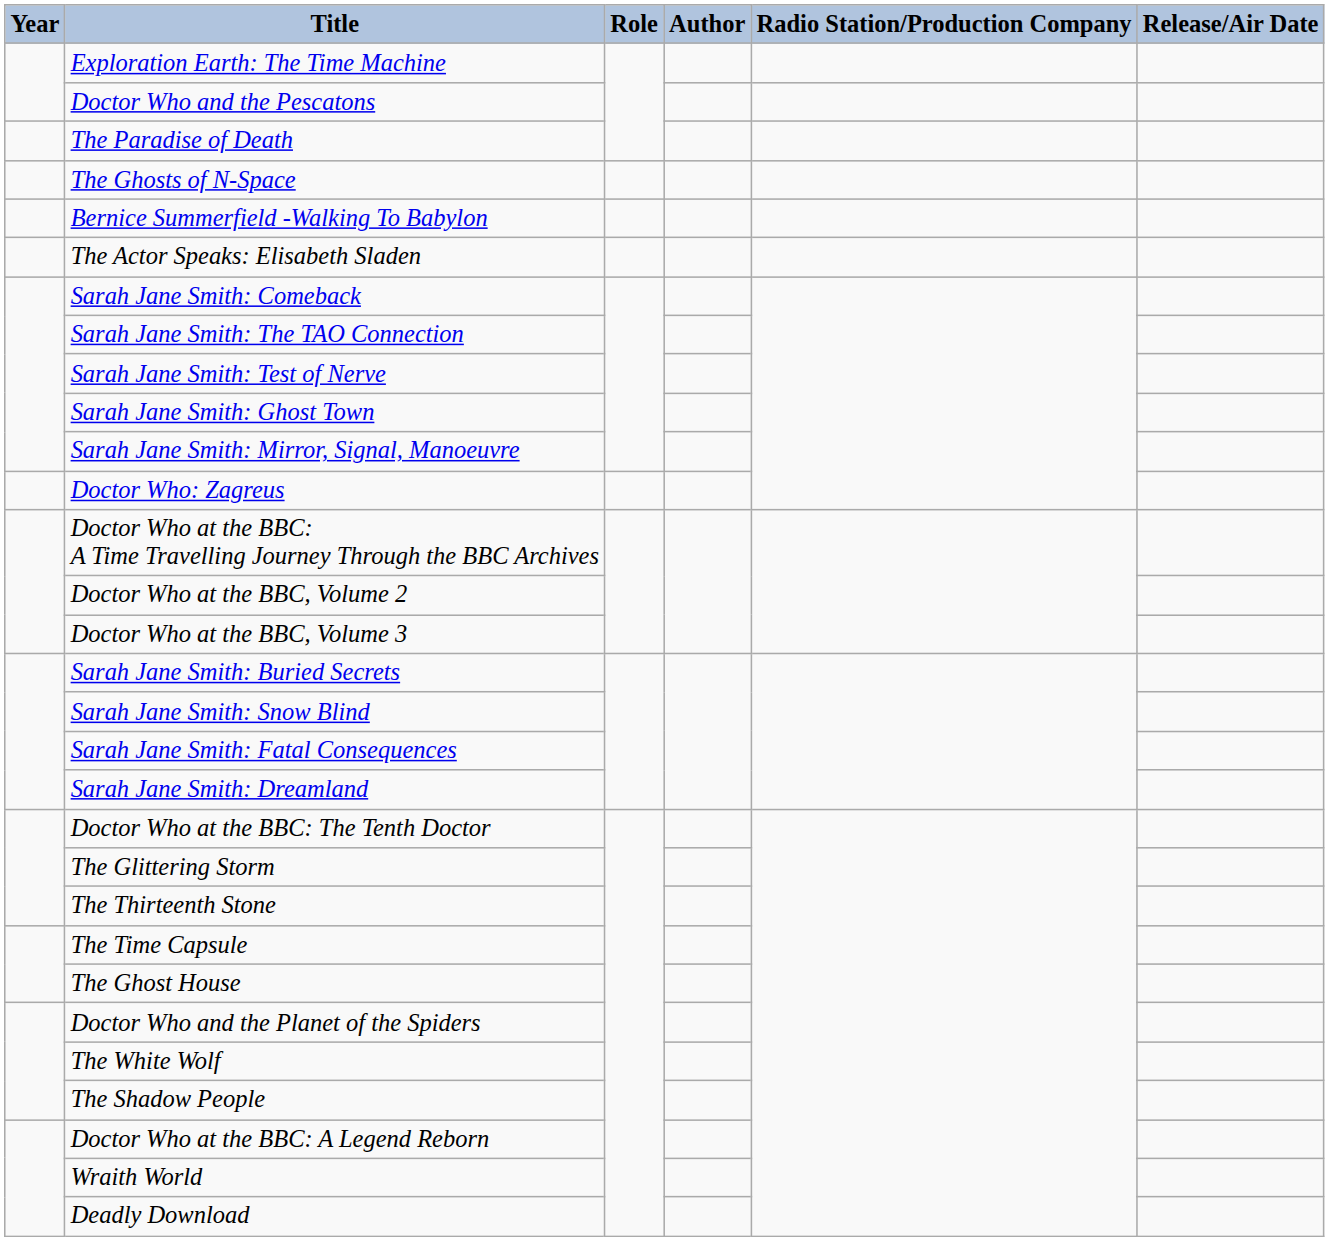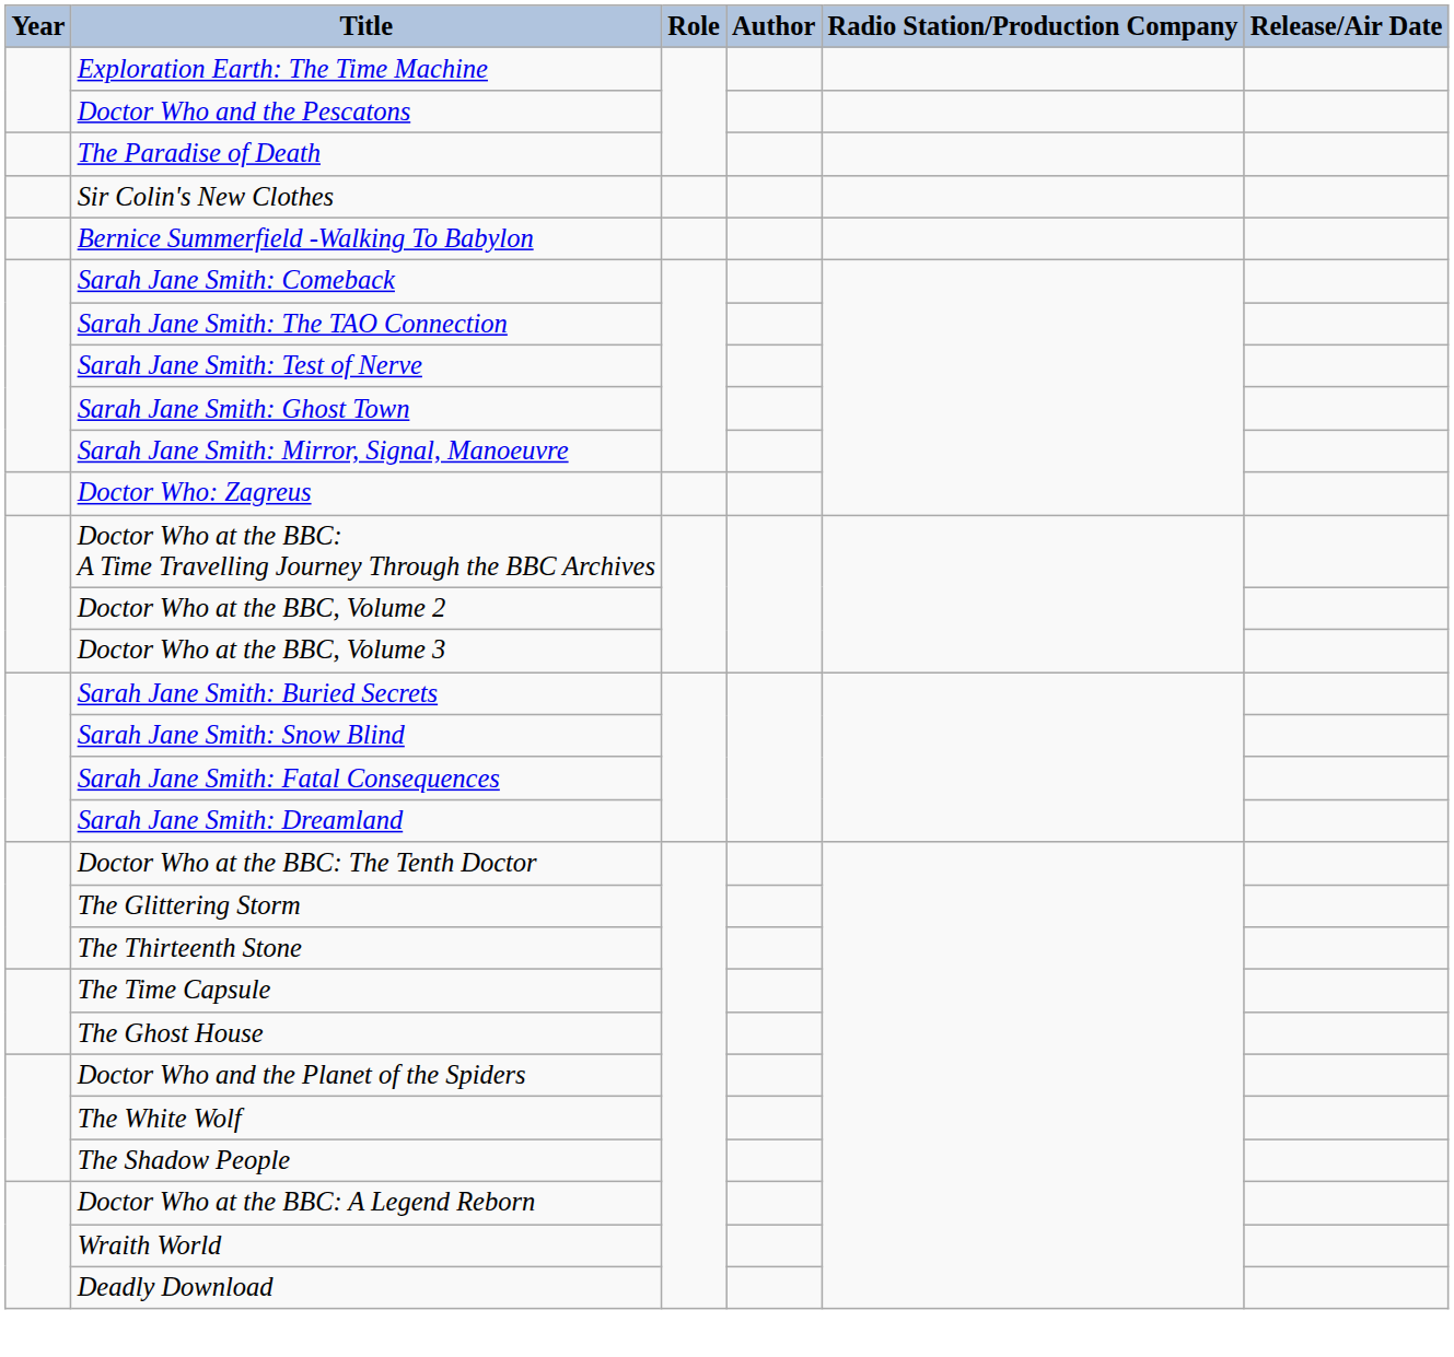 <table class="wikitable" style="font-size:100%">
 <tr>
 <th style="background:#B0C4DE;">Year</th>
 <th style="background:#B0C4DE;">Title</th>
 <th style="background:#B0C4DE;">Role</th>
 <th style="background:#B0C4DE;">Author</th>
 <th style="background:#B0C4DE;">Radio Station/Production Company</th>
 <th style="background:#B0C4DE;">Release/Air Date</th>
 </tr>
 <tr>
 <td rowspan="2"></td>
 <td><em><a href='#'>Exploration Earth: The Time Machine</a></em></td>
 <td rowspan="3"></td>
 <td></td>
 <td></td>
 <td></td>
 </tr>
 <tr>
 <td><em><a href='#'>Doctor Who and the Pescatons</a></em></td>
 <td></td>
 <td></td>
 <td></td>
 </tr>
 <tr>
 <td></td>
 <td><em><a href='#'>The Paradise of Death</a></em></td>
 <td></td>
 <td></td>
 <td></td>
 </tr>
 <tr>
 <td></td>
-<td><em><a href='#'>The Ghosts of N-Space</a></em></td>
+<td><em>Sir Colin's New Clothes</em></td>
 <td></td>
 <td></td>
 <td></td>
-<td> </td>
+<td></td>
 </tr>
 <tr>
 <td></td>
 <td><em><a href='#'>Bernice Summerfield -Walking To Babylon</a></em></td>
 <td></td>
 <td></td>
 <td></td>
 <td> </td>
-</tr>
-<tr>
-<td></td>
-<td><em>The Actor Speaks: Elisabeth Sladen</em></td>
-<td></td>
-<td></td>
-<td></td>
-<td></td>
 </tr>
 <tr>
 <td rowspan="5"></td>
 <td><em><a href='#'>Sarah Jane Smith: Comeback</a></em></td>
 <td rowspan="5"></td>
 <td></td>
 <td rowspan="6"></td>
 <td></td>
 </tr>
 <tr>
 <td><em><a href='#'>Sarah Jane Smith: The TAO Connection</a></em></td>
 <td></td>
 <td></td>
 </tr>
 <tr>
 <td><em><a href='#'>Sarah Jane Smith: Test of Nerve</a></em></td>
 <td></td>
 <td></td>
 </tr>
 <tr>
 <td><em><a href='#'>Sarah Jane Smith: Ghost Town</a></em></td>
 <td></td>
 <td></td>
 </tr>
 <tr>
 <td><em><a href='#'>Sarah Jane Smith: Mirror, Signal, Manoeuvre</a></em></td>
 <td></td>
 <td></td>
 </tr>
 <tr>
 <td></td>
 <td><em><a href='#'>Doctor Who: Zagreus</a></em></td>
 <td></td>
 <td></td>
 <td> </td>
 </tr>
 <tr>
 <td rowspan="3"></td>
 <td><em>Doctor Who at the BBC:<br> A Time Travelling Journey Through the BBC Archives</em></td>
 <td rowspan="3"></td>
 <td rowspan="3"></td>
 <td rowspan="3"></td>
 <td></td>
 </tr>
 <tr>
 <td><em>Doctor Who at the BBC, Volume 2</em></td>
 <td></td>
 </tr>
 <tr>
 <td><em>Doctor Who at the BBC, Volume 3</em></td>
 <td></td>
 </tr>
 <tr>
 <td rowspan="4"></td>
 <td><em><a href='#'>Sarah Jane Smith: Buried Secrets</a></em></td>
 <td rowspan="4"></td>
 <td rowspan="4"></td>
 <td rowspan="4"></td>
 <td></td>
 </tr>
 <tr>
 <td><em><a href='#'>Sarah Jane Smith: Snow Blind</a></em></td>
 <td></td>
 </tr>
 <tr>
 <td><em><a href='#'>Sarah Jane Smith: Fatal Consequences</a></em></td>
 <td></td>
 </tr>
 <tr>
 <td><em><a href='#'>Sarah Jane Smith: Dreamland</a></em></td>
 <td></td>
 </tr>
 <tr>
 <td rowspan="3"></td>
 <td><em>Doctor Who at the BBC: The Tenth Doctor</em></td>
 <td rowspan="11"></td>
 <td></td>
 <td rowspan="11"></td>
 <td></td>
 </tr>
 <tr>
 <td><em>The Glittering Storm</em></td>
 <td></td>
 <td></td>
 </tr>
 <tr>
 <td><em>The Thirteenth Stone</em></td>
 <td></td>
 <td></td>
 </tr>
 <tr>
 <td rowspan="2"></td>
 <td><em>The Time Capsule</em></td>
 <td></td>
 <td></td>
 </tr>
 <tr>
 <td><em>The Ghost House</em></td>
 <td></td>
 <td></td>
 </tr>
 <tr>
 <td rowspan="3"></td>
 <td><em>Doctor Who and the Planet of the Spiders</em></td>
 <td></td>
 <td></td>
 </tr>
 <tr>
 <td><em>The White Wolf</em></td>
 <td></td>
 <td></td>
 </tr>
 <tr>
 <td><em>The Shadow People</em></td>
 <td></td>
 <td></td>
 </tr>
 <tr>
 <td rowspan="3"></td>
 <td><em>Doctor Who at the BBC: A Legend Reborn</em></td>
 <td></td>
 <td></td>
 </tr>
 <tr>
 <td><em>Wraith World</em></td>
 <td></td>
 <td></td>
 </tr>
 <tr>
 <td><em>Deadly Download</em></td>
 <td></td>
 <td></td>
 </tr>
 </table>
